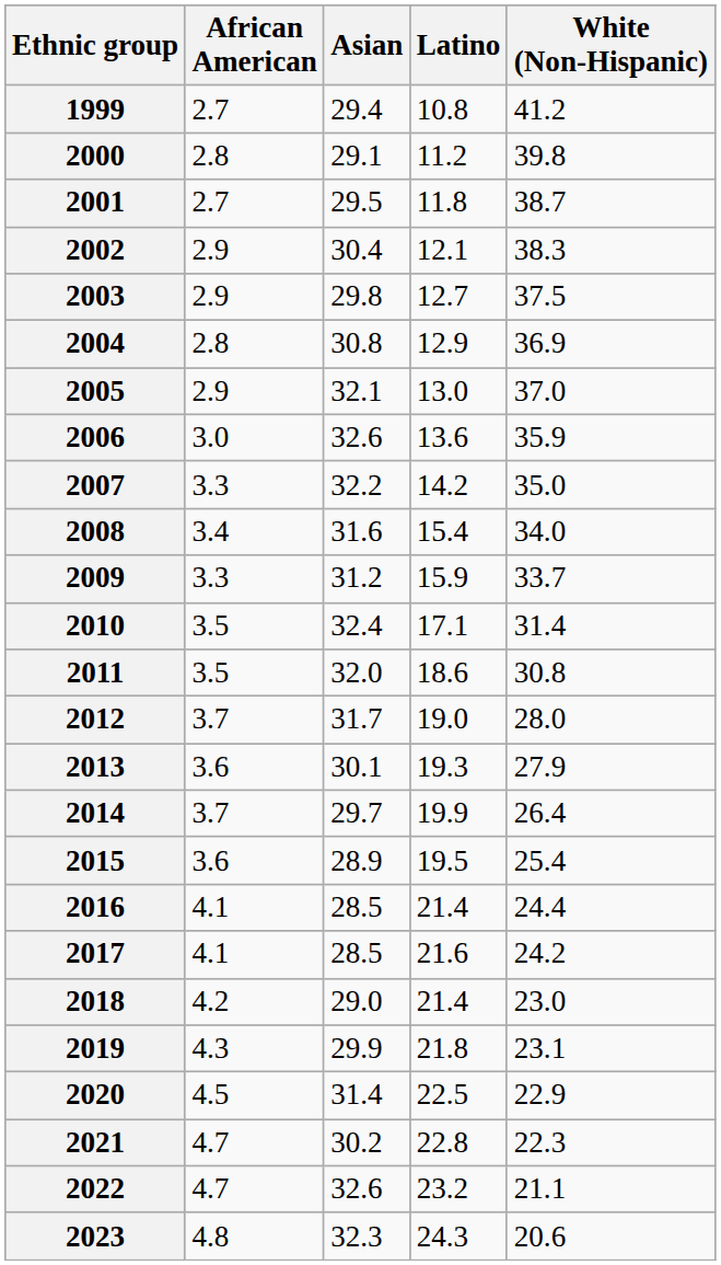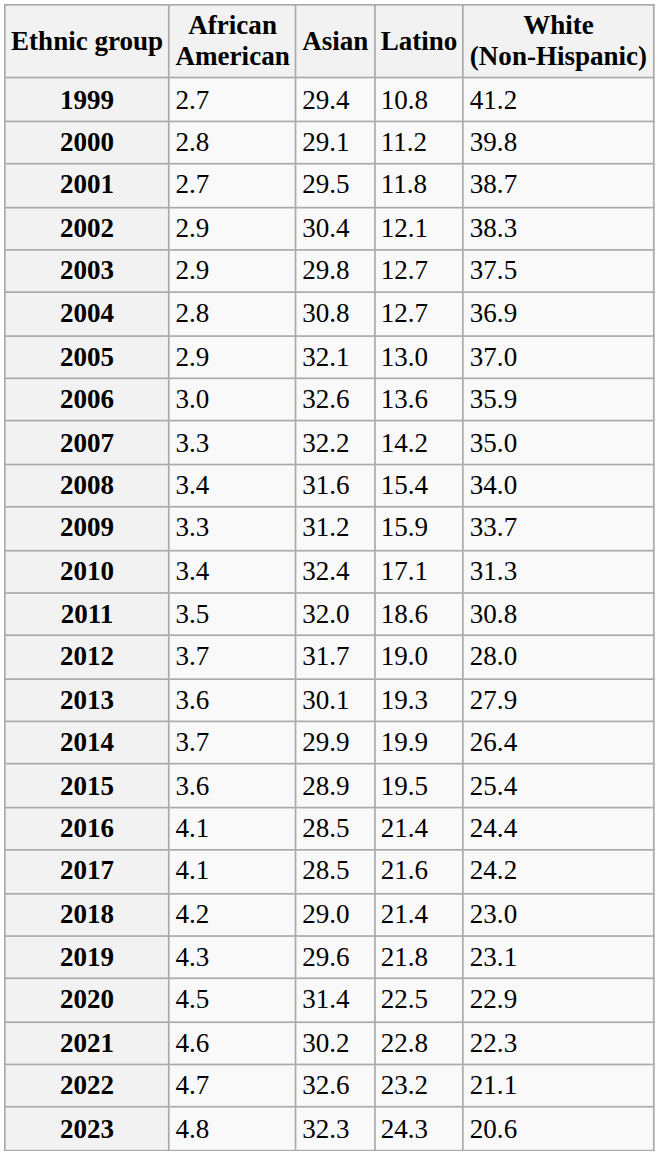 <table class="wikitable sortable">
 <tr>
 <th>Ethnic group</th>
 <th>African<br>American</th>
 <th>Asian</th>
 <th>Latino</th>
 <th>White<br>(Non-Hispanic)</th>
 </tr>
 <tr>
 <th>1999</th>
 <td>2.7</td>
 <td>29.4</td>
 <td>10.8</td>
 <td>41.2</td>
 </tr>
 <tr>
 <th>2000</th>
 <td>2.8</td>
 <td>29.1</td>
 <td>11.2</td>
 <td>39.8</td>
 </tr>
 <tr>
 <th>2001</th>
 <td>2.7</td>
 <td>29.5</td>
 <td>11.8</td>
 <td>38.7</td>
 </tr>
 <tr>
 <th>2002</th>
 <td>2.9</td>
 <td>30.4</td>
 <td>12.1</td>
 <td>38.3</td>
 </tr>
 <tr>
 <th>2003</th>
 <td>2.9</td>
 <td>29.8</td>
 <td>12.7</td>
 <td>37.5</td>
 </tr>
 <tr>
 <th>2004</th>
 <td>2.8</td>
 <td>30.8</td>
-<td>12.9</td>
+<td>12.7</td>
 <td>36.9</td>
 </tr>
 <tr>
 <th>2005</th>
 <td>2.9</td>
 <td>32.1</td>
 <td>13.0</td>
 <td>37.0</td>
 </tr>
 <tr>
 <th>2006</th>
 <td>3.0</td>
 <td>32.6</td>
 <td>13.6</td>
 <td>35.9</td>
 </tr>
 <tr>
 <th>2007</th>
 <td>3.3</td>
 <td>32.2</td>
 <td>14.2</td>
 <td>35.0</td>
 </tr>
 <tr>
 <th>2008</th>
 <td>3.4</td>
 <td>31.6</td>
 <td>15.4</td>
 <td>34.0</td>
 </tr>
 <tr>
 <th>2009</th>
 <td>3.3</td>
 <td>31.2</td>
 <td>15.9</td>
 <td>33.7</td>
 </tr>
 <tr>
 <th>2010</th>
-<td>3.5</td>
+<td>3.4</td>
 <td>32.4</td>
 <td>17.1</td>
-<td>31.4</td>
+<td>31.3</td>
 </tr>
 <tr>
 <th>2011</th>
 <td>3.5</td>
 <td>32.0</td>
 <td>18.6</td>
 <td>30.8</td>
 </tr>
 <tr>
 <th>2012</th>
 <td>3.7</td>
 <td>31.7</td>
 <td>19.0</td>
 <td>28.0</td>
 </tr>
 <tr>
 <th>2013</th>
 <td>3.6</td>
 <td>30.1</td>
 <td>19.3</td>
 <td>27.9</td>
 </tr>
 <tr>
 <th>2014</th>
 <td>3.7</td>
-<td>29.7</td>
+<td>29.9</td>
 <td>19.9</td>
 <td>26.4</td>
 </tr>
 <tr>
 <th>2015</th>
 <td>3.6</td>
 <td>28.9</td>
 <td>19.5</td>
 <td>25.4</td>
 </tr>
 <tr>
 <th>2016</th>
 <td>4.1</td>
 <td>28.5</td>
 <td>21.4</td>
 <td>24.4</td>
 </tr>
 <tr>
 <th>2017</th>
 <td>4.1</td>
 <td>28.5</td>
 <td>21.6</td>
 <td>24.2</td>
 </tr>
 <tr>
 <th>2018</th>
 <td>4.2</td>
 <td>29.0</td>
 <td>21.4</td>
 <td>23.0</td>
 </tr>
 <tr>
 <th>2019</th>
 <td>4.3</td>
-<td>29.9</td>
+<td>29.6</td>
 <td>21.8</td>
 <td>23.1</td>
 </tr>
 <tr>
 <th>2020</th>
 <td>4.5</td>
 <td>31.4</td>
 <td>22.5</td>
 <td>22.9</td>
 </tr>
 <tr>
 <th>2021</th>
-<td>4.7</td>
+<td>4.6</td>
 <td>30.2</td>
 <td>22.8</td>
 <td>22.3</td>
 </tr>
 <tr>
 <th>2022</th>
 <td>4.7</td>
 <td>32.6</td>
 <td>23.2</td>
 <td>21.1</td>
 </tr>
 <tr>
 <th>2023</th>
 <td>4.8</td>
 <td>32.3</td>
 <td>24.3</td>
 <td>20.6</td>
 </tr>
 </table>
